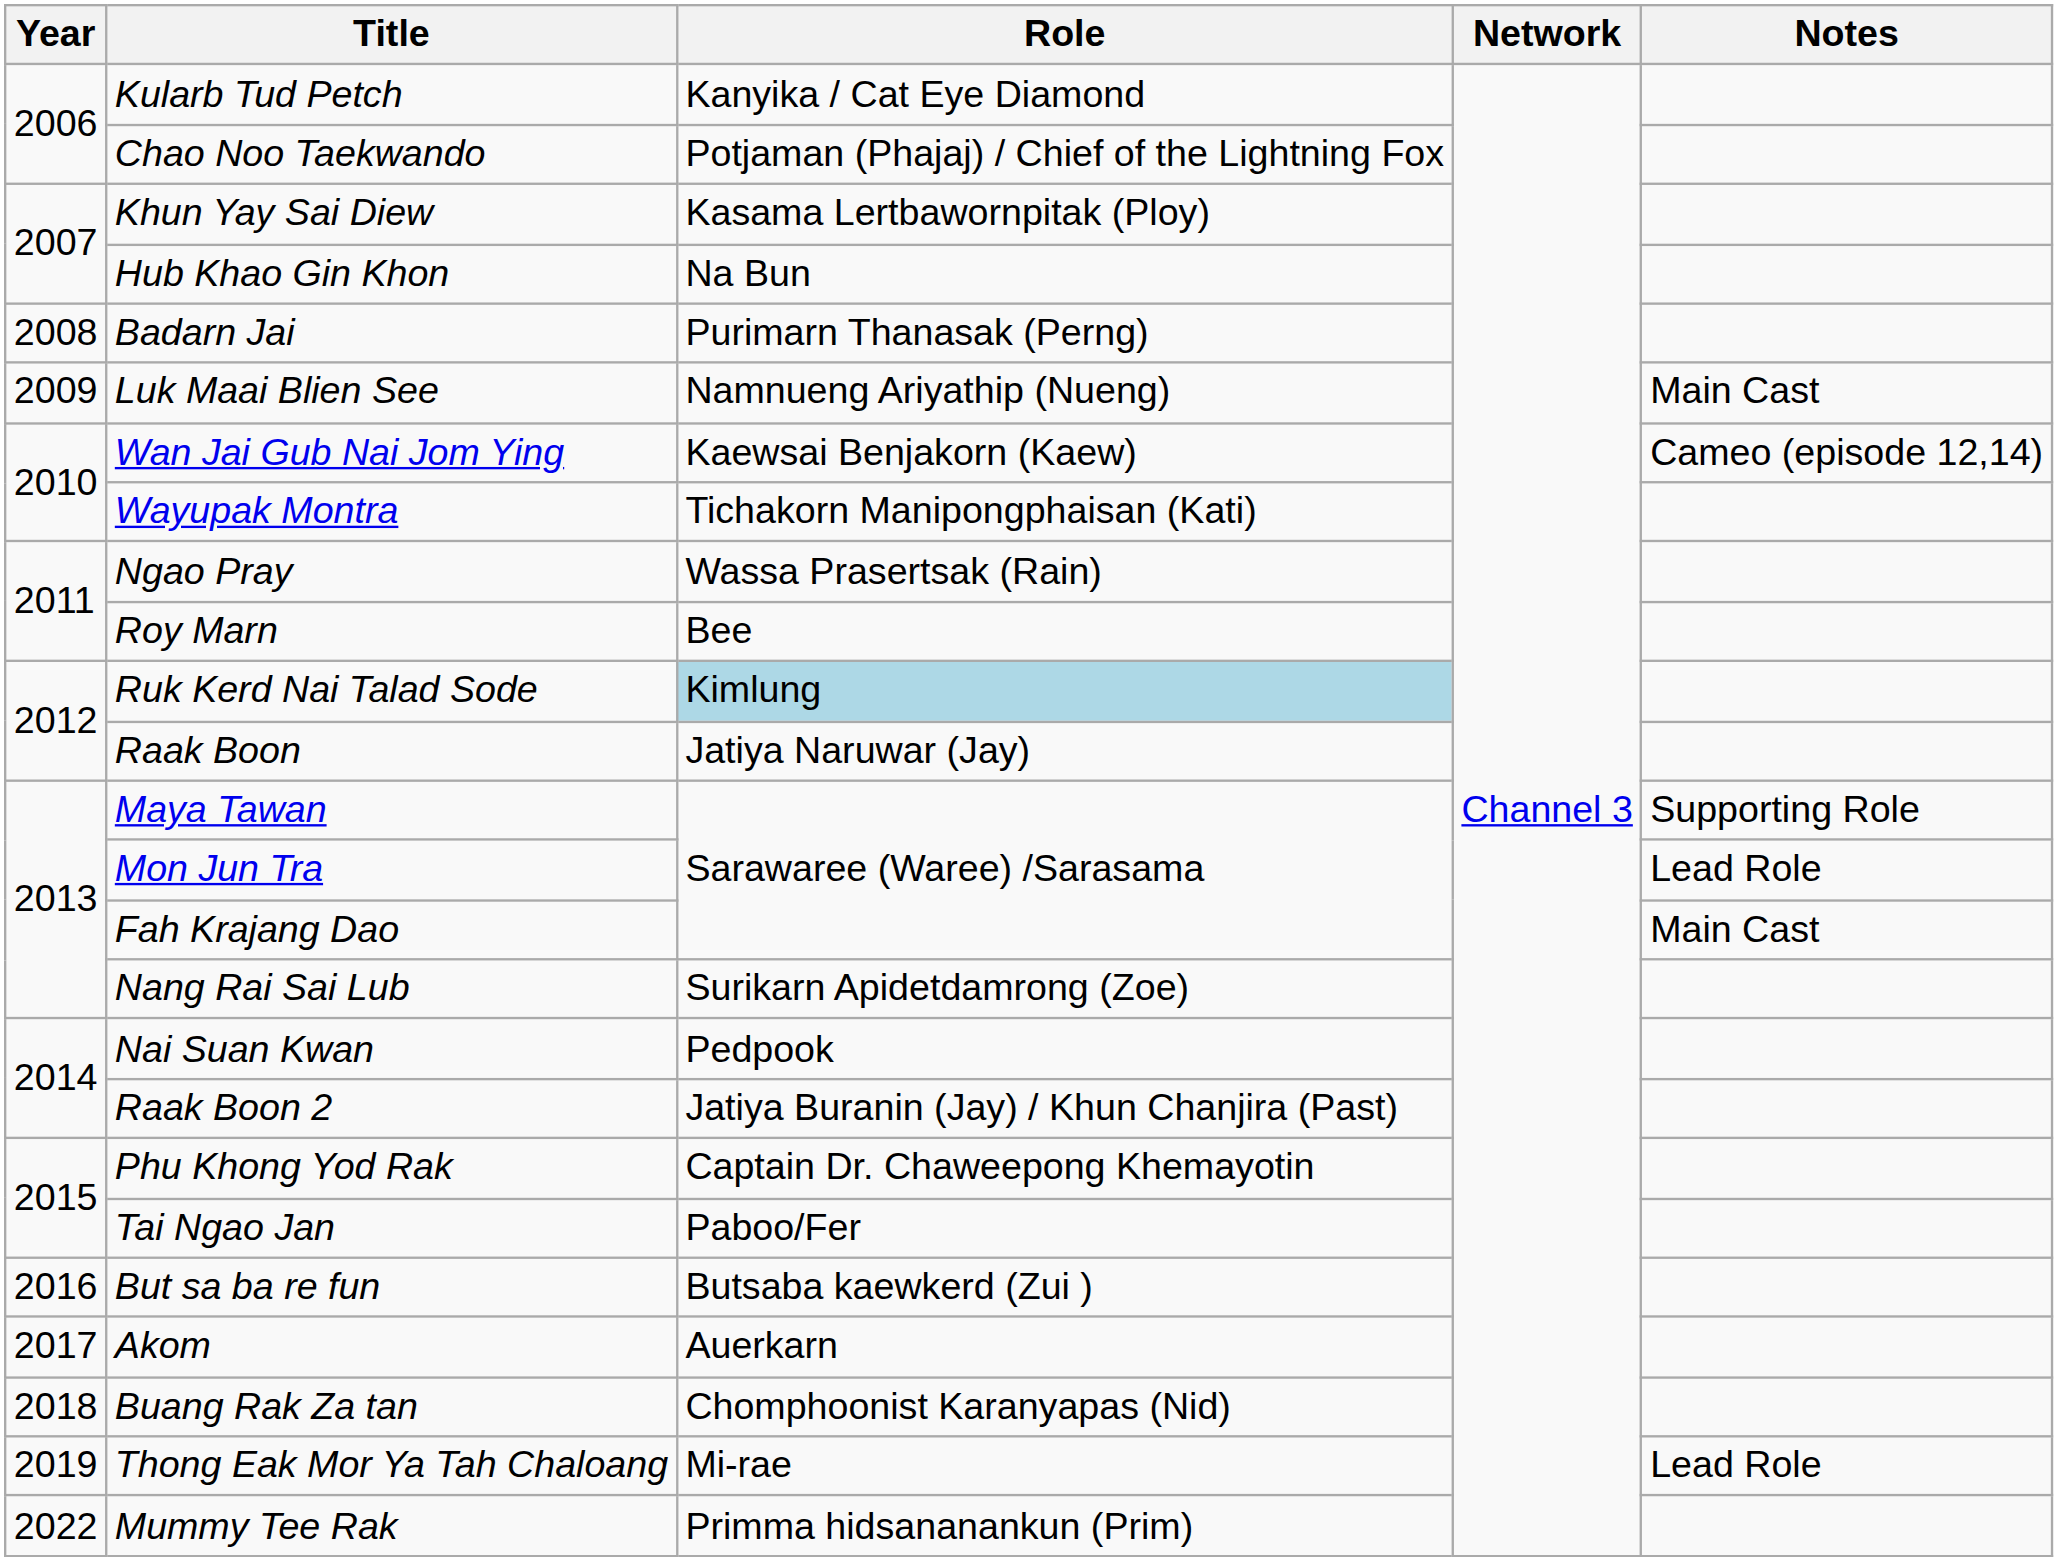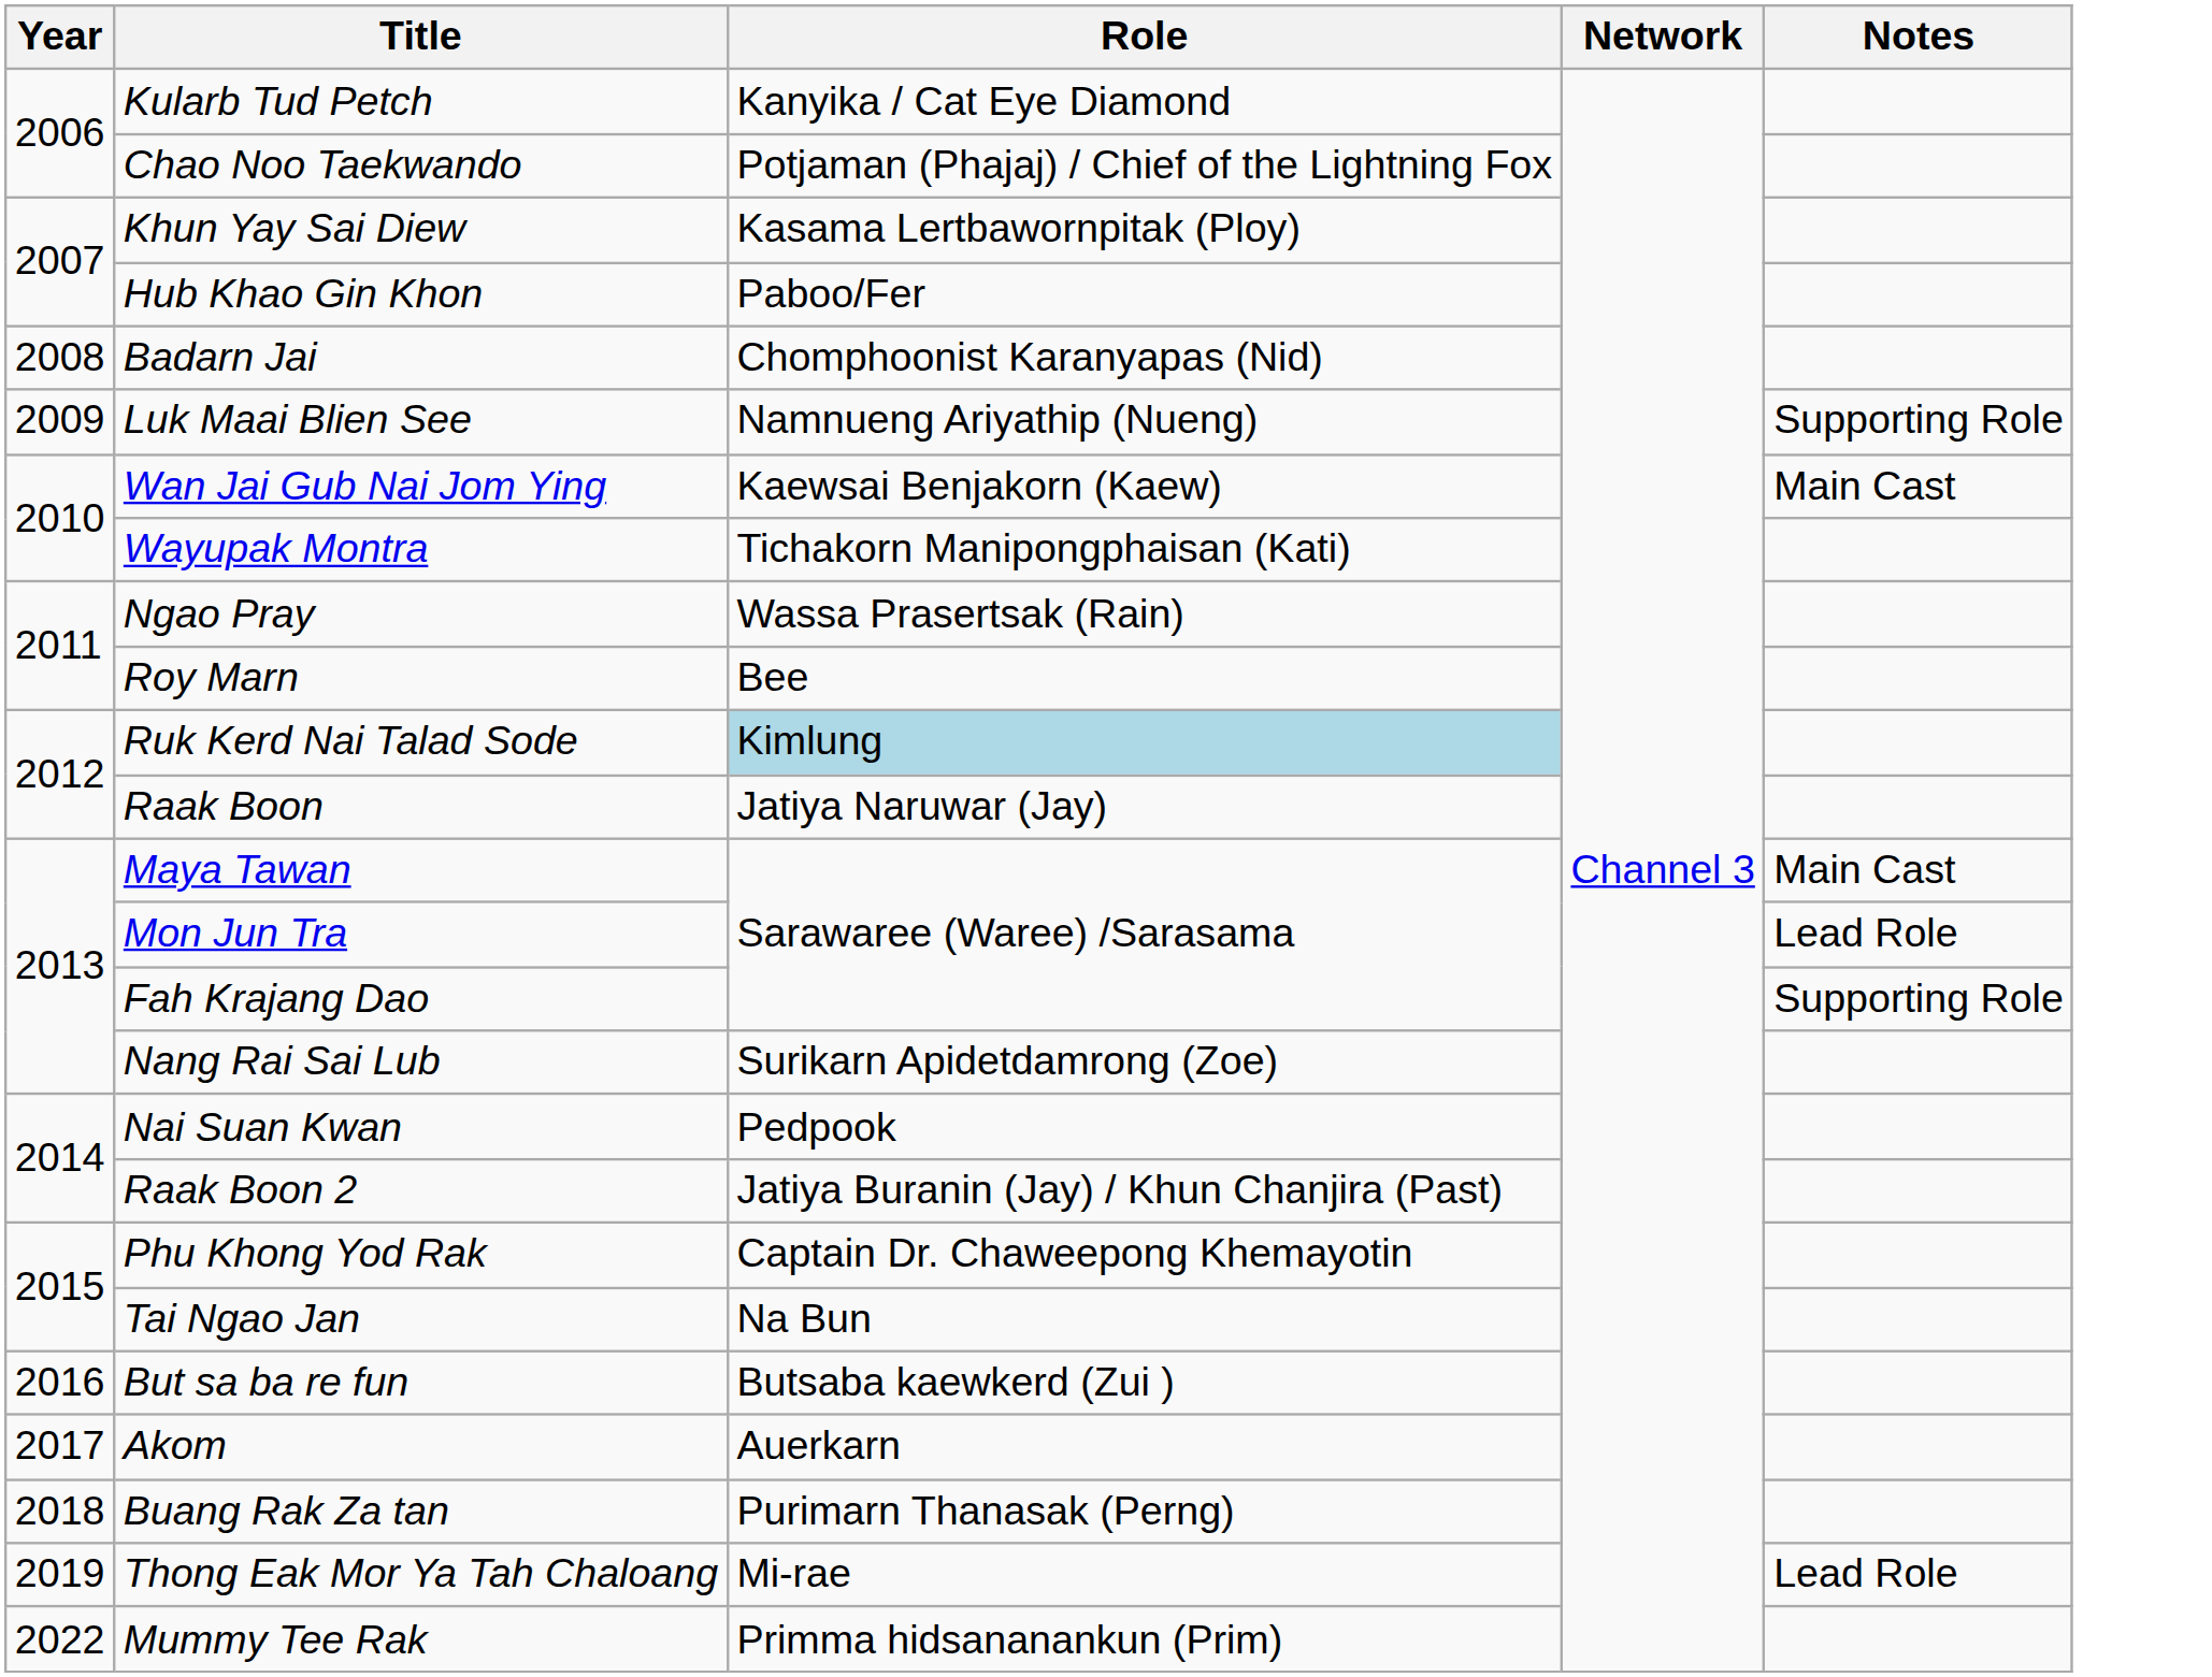 <table class="wikitable sortable">
 <tr>
 <th>Year</th>
 <th>Title</th>
 <th>Role</th>
 <th>Network</th>
 <th class="unsortable">Notes</th>
 </tr>
 <tr>
 <td rowspan="2">2006</td>
 <td><em>Kularb Tud Petch </em></td>
 <td>Kanyika / Cat Eye Diamond</td>
 <td rowspan="25"><a href='#'>Channel 3</a></td>
 <td></td>
 </tr>
 <tr>
 <td><em>Chao Noo Taekwando</em></td>
 <td>Potjaman (Phajaj) / Chief of the Lightning Fox</td>
 <td></td>
 </tr>
 <tr>
 <td rowspan="2">2007</td>
 <td><em>Khun Yay Sai Diew </em></td>
 <td>Kasama Lertbawornpitak (Ploy)</td>
 <td></td>
 </tr>
 <tr>
 <td><em>Hub Khao Gin Khon </em></td>
-<td>Na Bun</td>
+<td>Paboo/Fer</td>
 <td></td>
 </tr>
 <tr>
 <td>2008</td>
 <td><em>Badarn Jai</em></td>
-<td>Purimarn Thanasak (Perng)</td>
+<td>Chomphoonist Karanyapas (Nid)</td>
 <td></td>
 </tr>
 <tr>
 <td>2009</td>
 <td><em>Luk Maai Blien See</em></td>
 <td>Namnueng Ariyathip (Nueng)</td>
-<td>Main Cast</td>
+<td>Supporting Role</td>
 </tr>
 <tr>
 <td rowspan="2">2010</td>
 <td><em><a href='#'>Wan Jai Gub Nai Jom Ying</a></em></td>
 <td>Kaewsai Benjakorn (Kaew)</td>
-<td>Cameo (episode 12,14)</td>
+<td>Main Cast</td>
 </tr>
 <tr>
 <td><em><a href='#'>Wayupak Montra</a></em></td>
 <td>Tichakorn Manipongphaisan (Kati)</td>
 <td></td>
 </tr>
 <tr>
 <td rowspan="2">2011</td>
 <td><em>Ngao Pray </em></td>
 <td>Wassa Prasertsak (Rain)</td>
 <td></td>
 </tr>
 <tr>
 <td Roy Marn (2011 TV series)><em>Roy Marn</em></td>
 <td>Bee</td>
 <td></td>
 </tr>
 <tr>
 <td rowspan="2">2012</td>
 <td><em>Ruk Kerd Nai Talad Sode</em></td>
 <td style="background: lightblue;">Kimlung</td>
 <td></td>
 </tr>
 <tr>
 <td><em>Raak Boon</em></td>
 <td>Jatiya Naruwar (Jay)</td>
 <td></td>
 </tr>
 <tr>
 <td rowspan="4">2013</td>
 <td><em><a href='#'>Maya Tawan</a> </em></td>
 <td rowspan="3">Sarawaree (Waree) /Sarasama</td>
-<td>Supporting Role</td>
+<td>Main Cast</td>
 </tr>
 <tr>
 <td><em><a href='#'>Mon Jun Tra</a></em></td>
 <td>Lead Role</td>
 </tr>
 <tr>
 <td><em>Fah Krajang Dao </em></td>
-<td>Main Cast</td>
+<td>Supporting Role</td>
 </tr>
 <tr>
 <td><em>Nang Rai Sai Lub</em></td>
 <td>Surikarn Apidetdamrong (Zoe)</td>
 <td></td>
 </tr>
 <tr>
 <td rowspan="2">2014</td>
 <td><em>Nai Suan Kwan </em></td>
 <td>Pedpook</td>
 <td></td>
 </tr>
 <tr>
 <td><em>Raak Boon 2</em></td>
 <td>Jatiya Buranin (Jay) / Khun Chanjira (Past)</td>
 <td></td>
 </tr>
 <tr>
 <td rowspan="2">2015</td>
 <td><em>Phu Khong Yod Rak</em></td>
 <td>Captain Dr. Chaweepong Khemayotin</td>
 <td></td>
 </tr>
 <tr>
 <td><em>Tai Ngao Jan</em></td>
-<td>Paboo/Fer</td>
+<td>Na Bun</td>
 <td></td>
 </tr>
 <tr>
 <td>2016</td>
 <td><em>But sa ba re fun</em></td>
 <td>Butsaba kaewkerd (Zui )</td>
 <td></td>
 </tr>
 <tr>
 <td>2017</td>
 <td><em>Akom </em></td>
 <td>Auerkarn</td>
 <td></td>
 </tr>
 <tr>
 <td>2018</td>
 <td><em>Buang Rak Za tan</em></td>
-<td>Chomphoonist Karanyapas (Nid)</td>
+<td>Purimarn Thanasak (Perng)</td>
 <td></td>
 </tr>
 <tr>
 <td>2019</td>
 <td><em>Thong Eak Mor Ya Tah Chaloang</em></td>
 <td>Mi-rae</td>
 <td>Lead Role</td>
 </tr>
 <tr>
 <td>2022</td>
 <td><em>Mummy Tee Rak</em></td>
 <td>Primma hidsananankun (Prim)</td>
 <td></td>
 </tr>
 </table>
